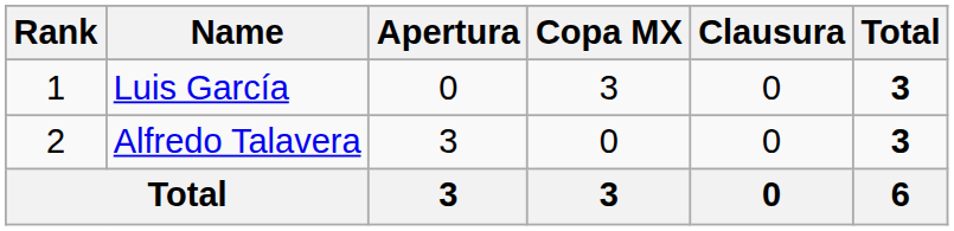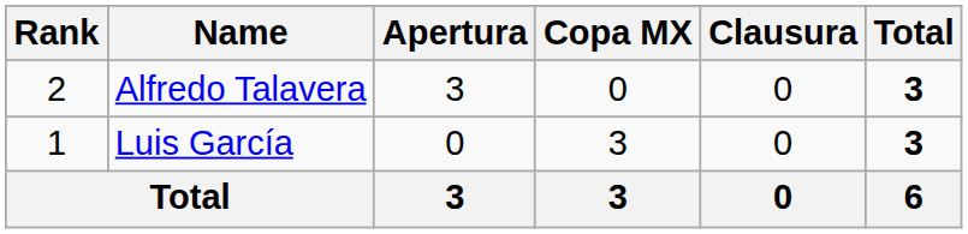 <table class="wikitable" style="text-align: center">
 <tr>
 <th>Rank</th>
 <th>Name</th>
 <th>Apertura</th>
 <th>Copa MX</th>
 <th>Clausura</th>
 <th>Total</th>
 </tr>
 <tr>
+<td>2</td>
+<td align=left> <a href='#'>Alfredo Talavera</a></td>
+<td>3</td>
+<td>0</td>
+<td>0</td>
+<td><strong>3</strong></td>
+</tr>
+<tr>
 <td>1</td>
 <td align=left> <a href='#'>Luis García</a></td>
 <td>0</td>
 <td>3</td>
-<td>0</td>
-<td><strong>3</strong></td>
-</tr>
-<tr>
-<td>2</td>
-<td align=left> <a href='#'>Alfredo Talavera</a></td>
-<td>3</td>
-<td>0</td>
 <td>0</td>
 <td><strong>3</strong></td>
 </tr>
 <tr>
 <th colspan=2>Total</th>
 <th>3</th>
 <th>3</th>
 <th>0</th>
 <th>6</th>
 </tr>
 </table>
